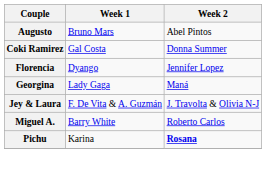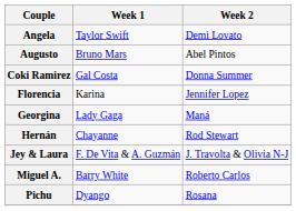 <table class="wikitable" style="text-align:left; font-size:84%; line-height:19px;">
 <tr>
 <th>Couple</th>
 <th>Week 1</th>
 <th>Week 2</th>
+</tr>
+<tr>
+<th>Angela</th>
+<td><a href='#'>Taylor Swift</a></td>
+<td><a href='#'>Demi Lovato</a></td>
 </tr>
 <tr>
 <th>Augusto</th>
 <td><a href='#'>Bruno Mars</a></td>
 <td>Abel Pintos</td>
 </tr>
 <tr>
 <th>Coki Ramirez</th>
 <td><a href='#'>Gal Costa</a></td>
 <td><a href='#'>Donna Summer</a></td>
 </tr>
 <tr>
 <th>Florencia</th>
-<td><a href='#'>Dyango</a></td>
+<td>Karina</td>
 <td><a href='#'>Jennifer Lopez</a></td>
 </tr>
 <tr>
 <th>Georgina</th>
 <td><a href='#'>Lady Gaga</a></td>
 <td><a href='#'>Maná</a></td>
+</tr>
+<tr>
+<th>Hernán</th>
+<td><a href='#'>Chayanne</a></td>
+<td><a href='#'>Rod Stewart</a></td>
 </tr>
 <tr>
 <th>Jey & Laura</th>
 <td><a href='#'>F. De Vita</a> & <a href='#'>A. Guzmán</a></td>
 <td><a href='#'>J. Travolta</a> & <a href='#'>Olivia N-J</a></td>
 </tr>
 <tr>
 <th>Miguel A.</th>
 <td><a href='#'>Barry White</a></td>
 <td><a href='#'>Roberto Carlos</a></td>
 </tr>
 <tr>
 <th>Pichu</th>
-<td>Karina</td>
-<td><strong><a href='#'>Rosana</a></strong></td>
+<td><a href='#'>Dyango</a></td>
+<td><a href='#'>Rosana</a></td>
 </tr>
 <tr>
 </tr>
 </table>
